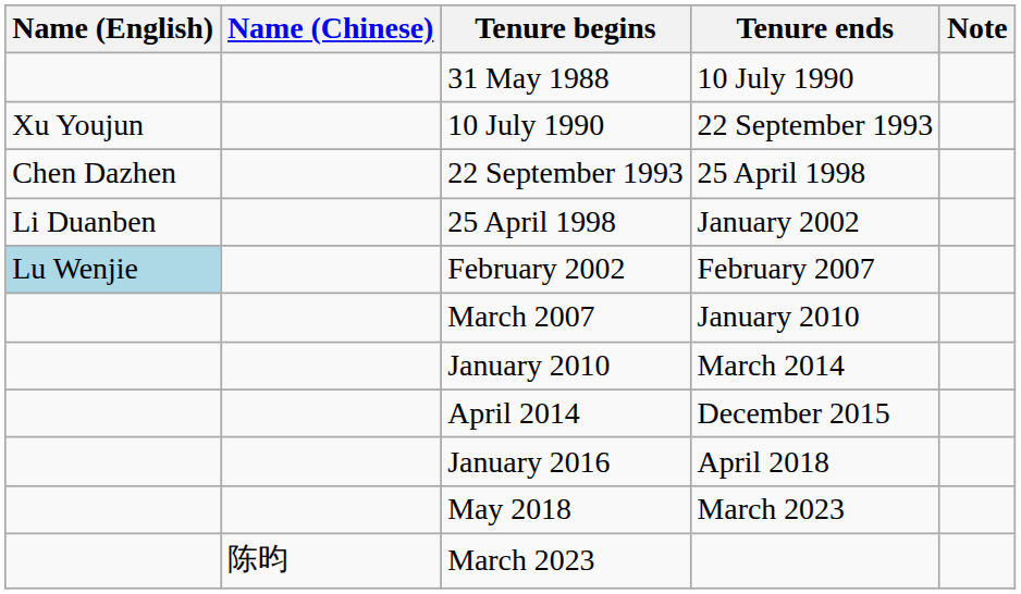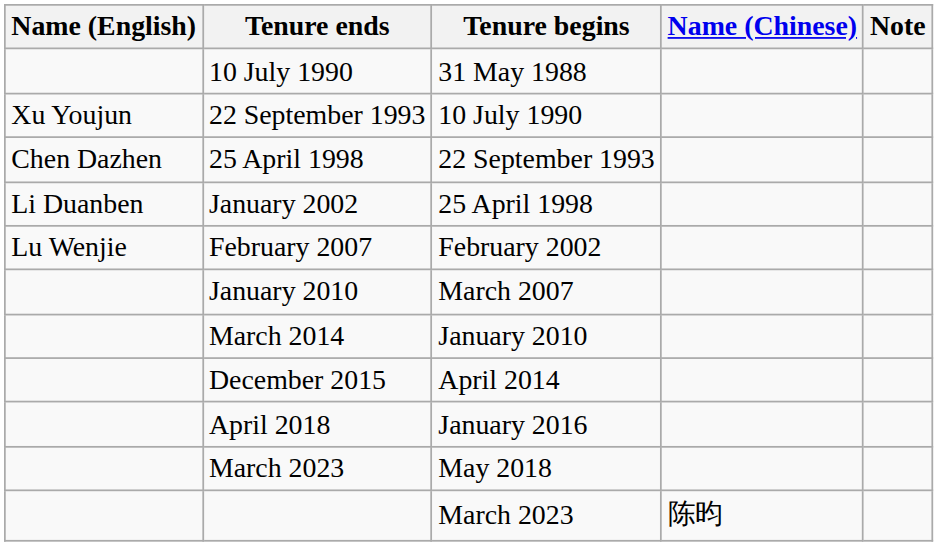 <table class="wikitable">
 <tr>
 <th>Name (English)</th>
+<th>Tenure ends</th>
+<th>Tenure begins</th>
 <th><a href='#'>Name (Chinese)</a></th>
-<th>Tenure begins</th>
-<th>Tenure ends</th>
 <th>Note</th>
 </tr>
 <tr>
 <td></td>
+<td>10 July 1990</td>
+<td>31 May 1988</td>
 <td></td>
-<td>31 May 1988</td>
-<td>10 July 1990</td>
 <td></td>
 </tr>
 <tr>
 <td>Xu Youjun</td>
+<td>22 September 1993</td>
+<td>10 July 1990</td>
 <td></td>
-<td>10 July 1990</td>
-<td>22 September 1993</td>
 <td></td>
 </tr>
 <tr>
 <td>Chen Dazhen</td>
+<td>25 April 1998</td>
+<td>22 September 1993</td>
 <td></td>
-<td>22 September 1993</td>
-<td>25 April 1998</td>
 <td></td>
 </tr>
 <tr>
 <td>Li Duanben</td>
+<td>January 2002</td>
+<td>25 April 1998</td>
 <td></td>
-<td>25 April 1998</td>
-<td>January 2002</td>
 <td></td>
 </tr>
 <tr>
-<td style="background: lightblue;">Lu Wenjie</td>
+<td>Lu Wenjie</td>
+<td>February 2007</td>
+<td>February 2002</td>
 <td></td>
-<td>February 2002</td>
-<td>February 2007</td>
+<td></td>
+</tr>
+<tr>
+<td></td>
+<td>January 2010</td>
+<td>March 2007</td>
+<td></td>
+<td></td>
+</tr>
+<tr>
+<td></td>
+<td>March 2014</td>
+<td>January 2010</td>
+<td></td>
+<td></td>
+</tr>
+<tr>
+<td></td>
+<td>December 2015</td>
+<td>April 2014</td>
+<td></td>
+<td></td>
+</tr>
+<tr>
+<td></td>
+<td>April 2018</td>
+<td>January 2016</td>
+<td></td>
+<td></td>
+</tr>
+<tr>
+<td></td>
+<td>March 2023</td>
+<td>May 2018</td>
+<td></td>
 <td></td>
 </tr>
 <tr>
 <td></td>
 <td></td>
-<td>March 2007</td>
-<td>January 2010</td>
-<td></td>
-</tr>
-<tr>
-<td></td>
-<td></td>
-<td>January 2010</td>
-<td>March 2014</td>
-<td></td>
-</tr>
-<tr>
-<td></td>
-<td></td>
-<td>April 2014</td>
-<td>December 2015</td>
-<td></td>
-</tr>
-<tr>
-<td></td>
-<td></td>
-<td>January 2016</td>
-<td>April 2018</td>
-<td></td>
-</tr>
-<tr>
-<td></td>
-<td></td>
-<td>May 2018</td>
 <td>March 2023</td>
-<td></td>
-</tr>
-<tr>
-<td></td>
 <td>陈昀</td>
-<td>March 2023</td>
-<td></td>
 <td></td>
 </tr>
 </table>
